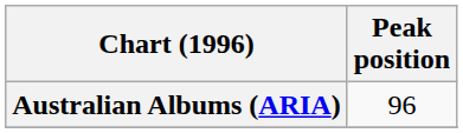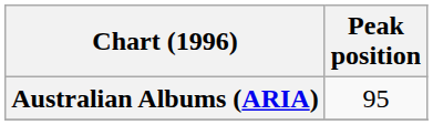 <table class="wikitable plainrowheaders sortable">
 <tr>
 <th scope="col">Chart (1996)</th>
 <th scope="col">Peak<br>position</th>
 </tr>
 <tr>
 <th scope="row">Australian Albums (<a href='#'>ARIA</a>)</th>
-<td align="center">96</td>
+<td align="center">95</td>
 </tr>
 <tr>
 </tr>
 <tr>
 </tr>
 </table>
